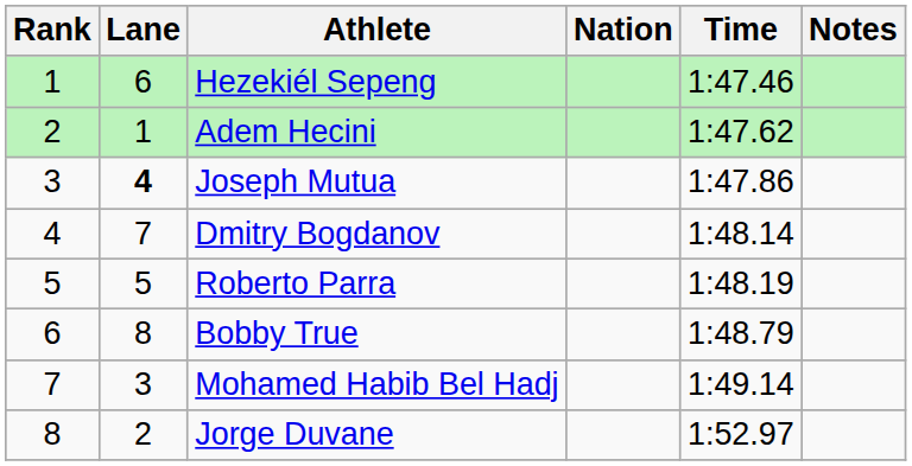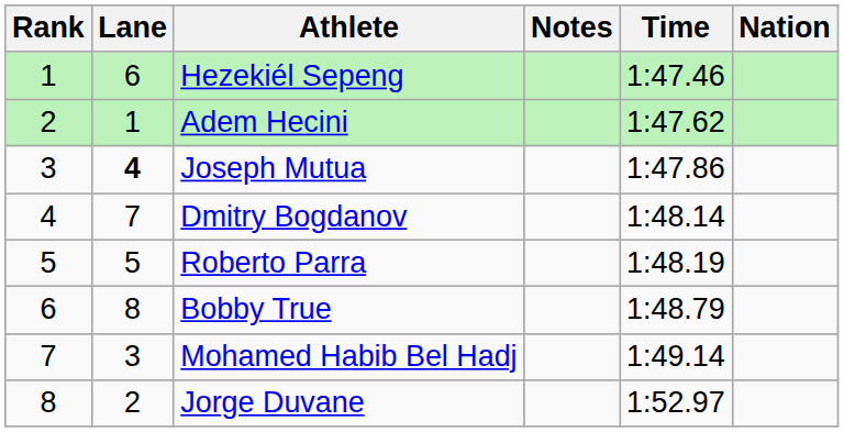 <table class="wikitable sortable" style="text-align:center">
 <tr>
 <th>Rank</th>
 <th>Lane</th>
 <th>Athlete</th>
+<th>Notes</th>
+<th>Time</th>
 <th>Nation</th>
-<th>Time</th>
-<th>Notes</th>
 </tr>
 <tr bgcolor = "bbf3bb">
 <td>1</td>
 <td>6</td>
 <td align="left"><a href='#'>Hezekiél Sepeng</a></td>
+<td></td>
+<td>1:47.46</td>
 <td align="left"></td>
-<td>1:47.46</td>
-<td></td>
 </tr>
 <tr bgcolor = "bbf3bb">
 <td>2</td>
 <td>1</td>
 <td align="left"><a href='#'>Adem Hecini</a></td>
+<td></td>
+<td>1:47.62</td>
 <td align="left"></td>
-<td>1:47.62</td>
-<td></td>
 </tr>
 <tr>
 <td>3</td>
 <td><strong>4</strong></td>
 <td align="left"><a href='#'>Joseph Mutua</a></td>
+<td></td>
+<td>1:47.86</td>
 <td align="left"></td>
-<td>1:47.86</td>
-<td></td>
 </tr>
 <tr>
 <td>4</td>
 <td>7</td>
 <td align="left"><a href='#'>Dmitry Bogdanov</a></td>
+<td></td>
+<td>1:48.14</td>
 <td align="left"></td>
-<td>1:48.14</td>
-<td></td>
 </tr>
 <tr>
 <td>5</td>
 <td>5</td>
 <td align="left"><a href='#'>Roberto Parra</a></td>
+<td></td>
+<td>1:48.19</td>
 <td align="left"></td>
-<td>1:48.19</td>
-<td></td>
 </tr>
 <tr>
 <td>6</td>
 <td>8</td>
 <td align="left"><a href='#'>Bobby True</a></td>
+<td></td>
+<td>1:48.79</td>
 <td align="left"></td>
-<td>1:48.79</td>
-<td></td>
 </tr>
 <tr>
 <td>7</td>
 <td>3</td>
 <td align="left"><a href='#'>Mohamed Habib Bel Hadj</a></td>
+<td></td>
+<td>1:49.14</td>
 <td align="left"></td>
-<td>1:49.14</td>
-<td></td>
 </tr>
 <tr>
 <td>8</td>
 <td>2</td>
 <td align="left"><a href='#'>Jorge Duvane</a></td>
+<td></td>
+<td>1:52.97</td>
 <td align="left"></td>
-<td>1:52.97</td>
-<td></td>
 </tr>
 </table>
